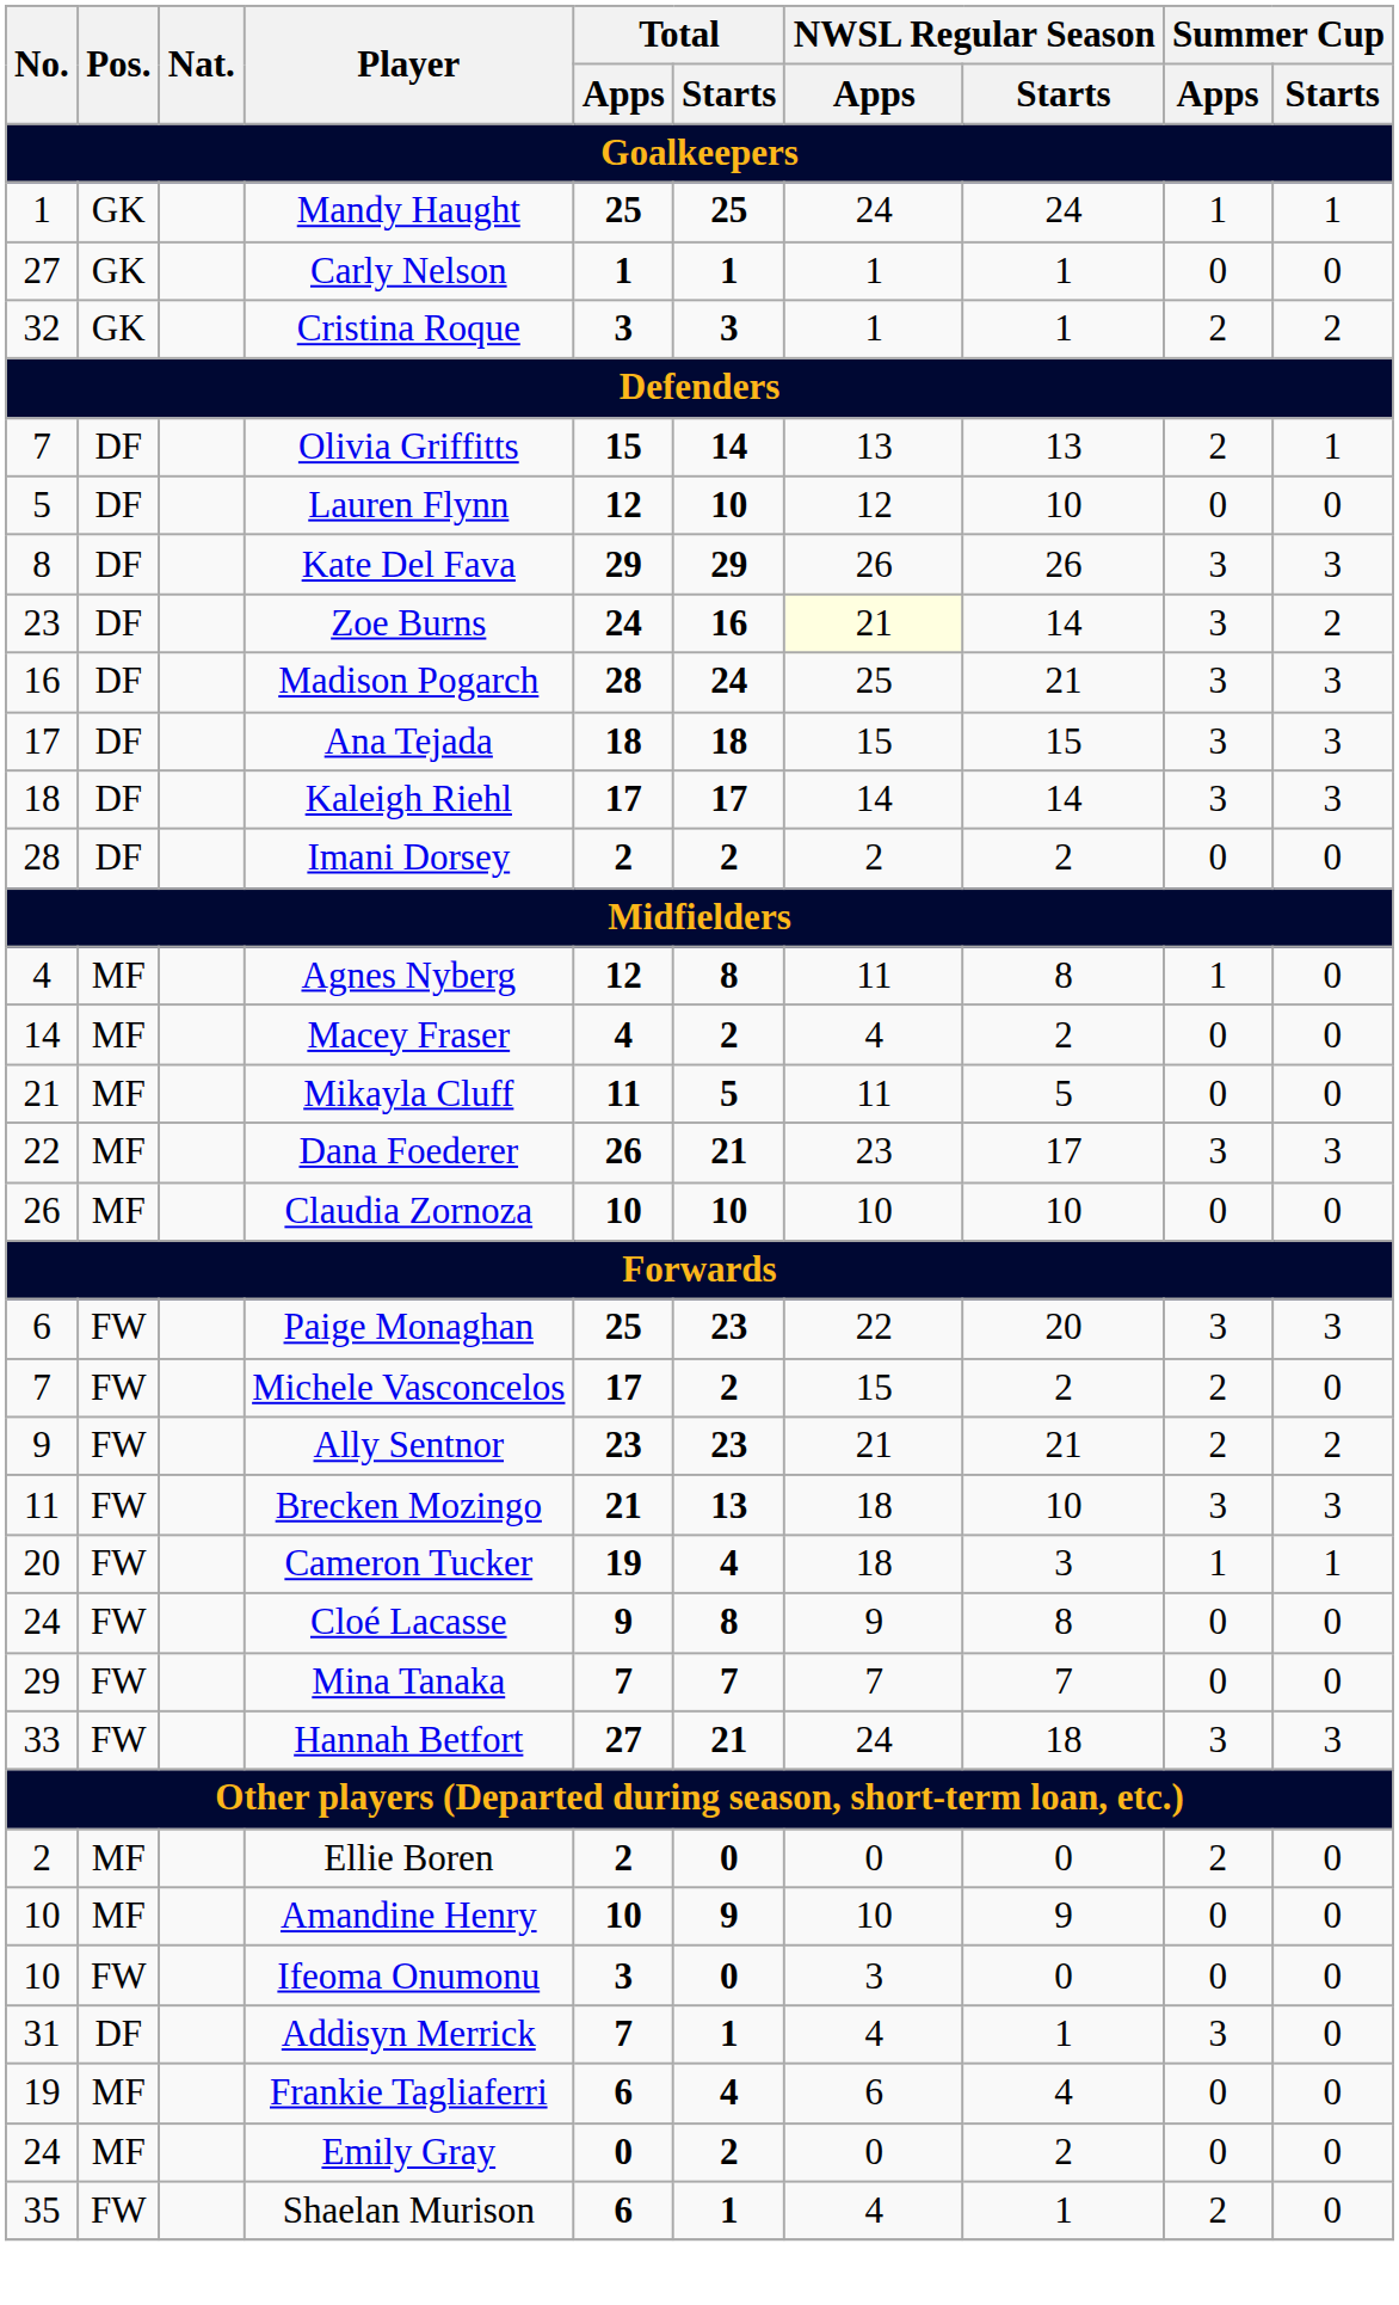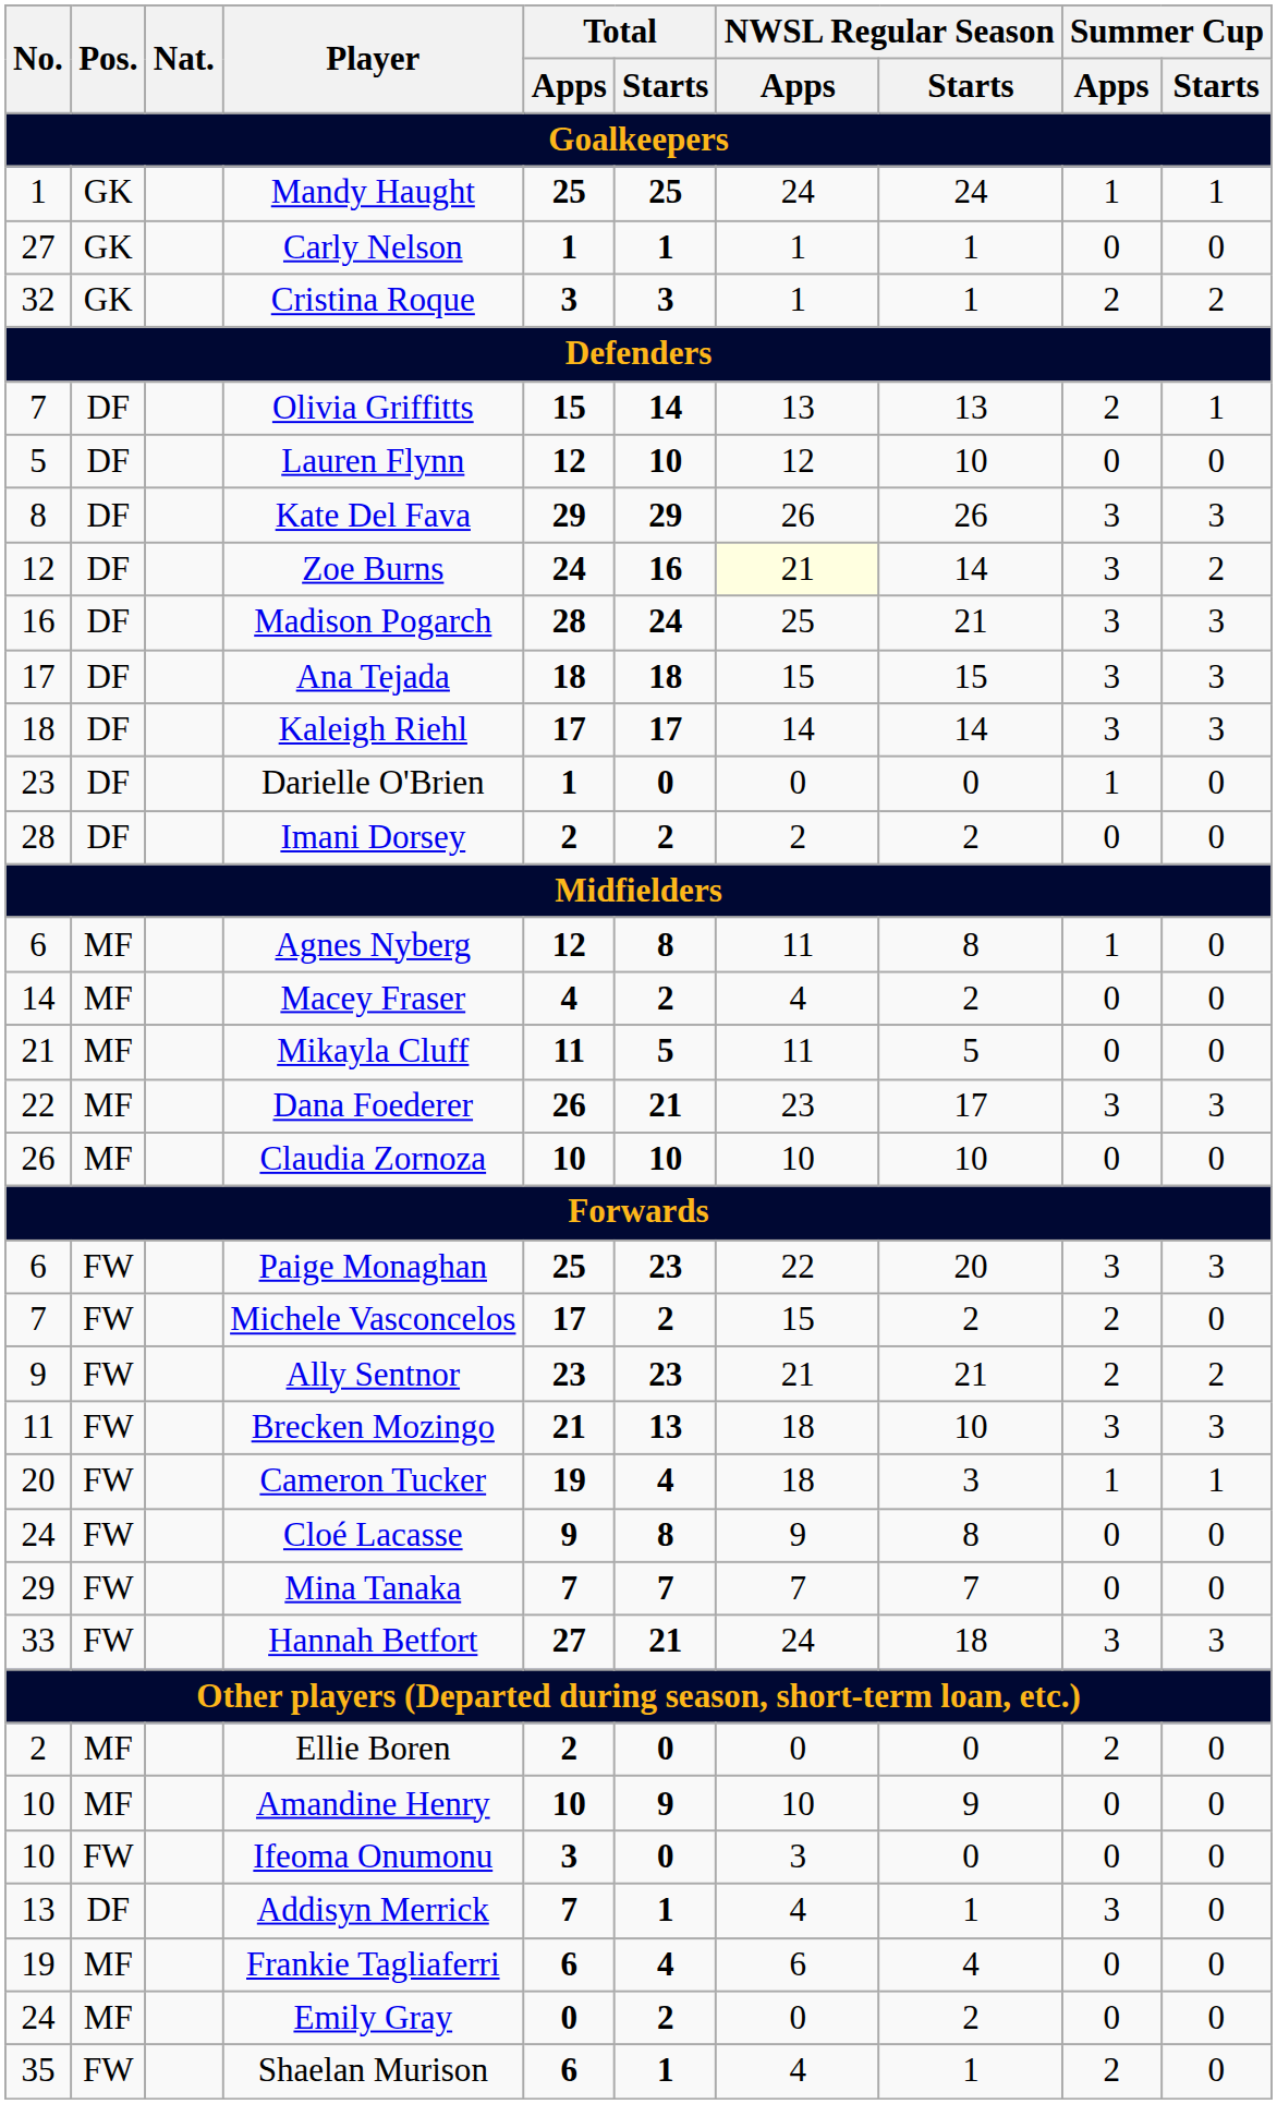 <table class="wikitable sortable" style="text-align:center">
 <tr>
 <th rowspan="2" scope="col">No.</th>
 <th rowspan="2" scope="col">Pos.</th>
 <th rowspan="2" scope="col">Nat.</th>
 <th rowspan="2" scope="col">Player</th>
 <th colspan="2" scope="col">Total</th>
 <th colspan="2" scope="col">NWSL Regular Season</th>
 <th colspan="2" scope="col">Summer Cup</th>
 </tr>
 <tr>
 <th scope="col">Apps</th>
 <th scope="col">Starts</th>
 <th scope="col">Apps</th>
 <th scope="col">Starts</th>
 <th scope="col">Apps</th>
 <th scope="col">Starts</th>
 </tr>
 <tr>
 <th colspan="10" style="background:#000833; color:#FDB71A; text-align:center;">Goalkeepers</th>
 </tr>
 <tr>
 <td>1</td>
 <td>GK</td>
 <td></td>
 <td><a href='#'>Mandy Haught</a></td>
 <td><strong>25</strong></td>
 <td><strong>25</strong></td>
 <td>24</td>
 <td>24</td>
 <td>1</td>
 <td>1</td>
 </tr>
 <tr>
 <td>27</td>
 <td>GK</td>
 <td></td>
 <td><a href='#'>Carly Nelson</a></td>
 <td><strong>1</strong></td>
 <td><strong>1</strong></td>
 <td>1</td>
 <td>1</td>
 <td>0</td>
 <td>0</td>
 </tr>
 <tr>
 <td>32</td>
 <td>GK</td>
 <td></td>
 <td><a href='#'>Cristina Roque</a></td>
 <td><strong>3</strong></td>
 <td><strong>3</strong></td>
 <td>1</td>
 <td>1</td>
 <td>2</td>
 <td>2</td>
 </tr>
 <tr>
 <th colspan="10" style="background:#000833; color:#FDB71A; text-align:center;">Defenders</th>
 </tr>
 <tr>
 <td>7</td>
 <td>DF</td>
 <td></td>
 <td><a href='#'>Olivia Griffitts</a></td>
 <td><strong>15</strong></td>
 <td><strong>14</strong></td>
 <td>13</td>
 <td>13</td>
 <td>2</td>
 <td>1</td>
 </tr>
 <tr>
 <td>5</td>
 <td>DF</td>
 <td></td>
 <td><a href='#'>Lauren Flynn</a></td>
 <td><strong>12</strong></td>
 <td><strong>10</strong></td>
 <td>12</td>
 <td>10</td>
 <td>0</td>
 <td>0</td>
 </tr>
 <tr>
 <td>8</td>
 <td>DF</td>
 <td></td>
 <td><a href='#'>Kate Del Fava</a></td>
 <td><strong>29</strong></td>
 <td><strong>29</strong></td>
 <td>26</td>
 <td>26</td>
 <td>3</td>
 <td>3</td>
 </tr>
 <tr>
-<td>23</td>
+<td>12</td>
 <td>DF</td>
 <td></td>
 <td><a href='#'>Zoe Burns</a></td>
 <td><strong>24</strong></td>
 <td><strong>16</strong></td>
 <td style="background: lightyellow;">21</td>
 <td>14</td>
 <td>3</td>
 <td>2</td>
 </tr>
 <tr>
 <td>16</td>
 <td>DF</td>
 <td></td>
 <td><a href='#'>Madison Pogarch</a></td>
 <td><strong>28</strong></td>
 <td><strong>24</strong></td>
 <td>25</td>
 <td>21</td>
 <td>3</td>
 <td>3</td>
 </tr>
 <tr>
 <td>17</td>
 <td>DF</td>
 <td></td>
 <td><a href='#'>Ana Tejada</a></td>
 <td><strong>18</strong></td>
 <td><strong>18</strong></td>
 <td>15</td>
 <td>15</td>
 <td>3</td>
 <td>3</td>
 </tr>
 <tr>
 <td>18</td>
 <td>DF</td>
 <td></td>
 <td><a href='#'>Kaleigh Riehl</a></td>
 <td><strong>17</strong></td>
 <td><strong>17</strong></td>
 <td>14</td>
 <td>14</td>
 <td>3</td>
 <td>3</td>
 </tr>
 <tr>
+<td>23</td>
+<td>DF</td>
+<td></td>
+<td>Darielle O'Brien</td>
+<td><strong>1</strong></td>
+<td><strong>0</strong></td>
+<td>0</td>
+<td>0</td>
+<td>1</td>
+<td>0</td>
+</tr>
+<tr>
 <td>28</td>
 <td>DF</td>
 <td></td>
 <td><a href='#'>Imani Dorsey</a></td>
 <td><strong>2</strong></td>
 <td><strong>2</strong></td>
 <td>2</td>
 <td>2</td>
 <td>0</td>
 <td>0</td>
 </tr>
 <tr>
 <th colspan="10" style="background:#000833; color:#FDB71A; text-align:center;">Midfielders</th>
 </tr>
 <tr>
-<td>4</td>
+<td>6</td>
 <td>MF</td>
 <td></td>
 <td><a href='#'>Agnes Nyberg</a></td>
 <td><strong>12</strong></td>
 <td><strong>8</strong></td>
 <td>11</td>
 <td>8</td>
 <td>1</td>
 <td>0</td>
 </tr>
 <tr>
 <td>14</td>
 <td>MF</td>
 <td></td>
 <td><a href='#'>Macey Fraser</a></td>
 <td><strong>4</strong></td>
 <td><strong>2</strong></td>
 <td>4</td>
 <td>2</td>
 <td>0</td>
 <td>0</td>
 </tr>
 <tr>
 <td>21</td>
 <td>MF</td>
 <td></td>
 <td><a href='#'>Mikayla Cluff</a></td>
 <td><strong>11</strong></td>
 <td><strong>5</strong></td>
 <td>11</td>
 <td>5</td>
 <td>0</td>
 <td>0</td>
 </tr>
 <tr>
 <td>22</td>
 <td>MF</td>
 <td></td>
 <td><a href='#'>Dana Foederer</a></td>
 <td><strong>26</strong></td>
 <td><strong>21</strong></td>
 <td>23</td>
 <td>17</td>
 <td>3</td>
 <td>3</td>
 </tr>
 <tr>
 <td>26</td>
 <td>MF</td>
 <td></td>
 <td><a href='#'>Claudia Zornoza</a></td>
 <td><strong>10</strong></td>
 <td><strong>10</strong></td>
 <td>10</td>
 <td>10</td>
 <td>0</td>
 <td>0</td>
 </tr>
 <tr>
 <th colspan="10" style="background:#000833; color:#FDB71A; text-align:center;">Forwards</th>
 </tr>
 <tr>
 <td>6</td>
 <td>FW</td>
 <td></td>
 <td><a href='#'>Paige Monaghan</a></td>
 <td><strong>25</strong></td>
 <td><strong>23</strong></td>
 <td>22</td>
 <td>20</td>
 <td>3</td>
 <td>3</td>
 </tr>
 <tr>
 <td>7</td>
 <td>FW</td>
 <td></td>
 <td><a href='#'>Michele Vasconcelos</a></td>
 <td><strong>17</strong></td>
 <td><strong>2</strong></td>
 <td>15</td>
 <td>2</td>
 <td>2</td>
 <td>0</td>
 </tr>
 <tr>
 <td>9</td>
 <td>FW</td>
 <td></td>
 <td><a href='#'>Ally Sentnor</a></td>
 <td><strong>23</strong></td>
 <td><strong>23</strong></td>
 <td>21</td>
 <td>21</td>
 <td>2</td>
 <td>2</td>
 </tr>
 <tr>
 <td>11</td>
 <td>FW</td>
 <td></td>
 <td><a href='#'>Brecken Mozingo</a></td>
 <td><strong>21</strong></td>
 <td><strong>13</strong></td>
 <td>18</td>
 <td>10</td>
 <td>3</td>
 <td>3</td>
 </tr>
 <tr>
 <td>20</td>
 <td>FW</td>
 <td></td>
 <td><a href='#'>Cameron Tucker</a></td>
 <td><strong>19</strong></td>
 <td><strong>4</strong></td>
 <td>18</td>
 <td>3</td>
 <td>1</td>
 <td>1</td>
 </tr>
 <tr>
 <td>24</td>
 <td>FW</td>
 <td></td>
 <td><a href='#'>Cloé Lacasse</a></td>
 <td><strong>9</strong></td>
 <td><strong>8</strong></td>
 <td>9</td>
 <td>8</td>
 <td>0</td>
 <td>0</td>
 </tr>
 <tr>
 <td>29</td>
 <td>FW</td>
 <td></td>
 <td><a href='#'>Mina Tanaka</a></td>
 <td><strong>7</strong></td>
 <td><strong>7</strong></td>
 <td>7</td>
 <td>7</td>
 <td>0</td>
 <td>0</td>
 </tr>
 <tr>
 <td>33</td>
 <td>FW</td>
 <td></td>
 <td><a href='#'>Hannah Betfort</a></td>
 <td><strong>27</strong></td>
 <td><strong>21</strong></td>
 <td>24</td>
 <td>18</td>
 <td>3</td>
 <td>3</td>
 </tr>
 <tr>
 <th colspan="10" style="background:#000833; color:#FDB71A; text-align:center;">Other players (Departed during season, short-term loan, etc.)</th>
 </tr>
 <tr>
 <td>2</td>
 <td>MF</td>
 <td></td>
 <td>Ellie Boren</td>
 <td><strong>2</strong></td>
 <td><strong>0</strong></td>
 <td>0</td>
 <td>0</td>
 <td>2</td>
 <td>0</td>
 </tr>
 <tr>
 <td>10</td>
 <td>MF</td>
 <td></td>
 <td><a href='#'>Amandine Henry</a></td>
 <td><strong>10</strong></td>
 <td><strong>9</strong></td>
 <td>10</td>
 <td>9</td>
 <td>0</td>
 <td>0</td>
 </tr>
 <tr>
 <td>10</td>
 <td>FW</td>
 <td></td>
 <td><a href='#'>Ifeoma Onumonu</a></td>
 <td><strong>3</strong></td>
 <td><strong>0</strong></td>
 <td>3</td>
 <td>0</td>
 <td>0</td>
 <td>0</td>
 </tr>
 <tr>
-<td>31</td>
+<td>13</td>
 <td>DF</td>
 <td></td>
 <td><a href='#'>Addisyn Merrick</a></td>
 <td><strong>7</strong></td>
 <td><strong>1</strong></td>
 <td>4</td>
 <td>1</td>
 <td>3</td>
 <td>0</td>
 </tr>
 <tr>
 <td>19</td>
 <td>MF</td>
 <td></td>
 <td><a href='#'>Frankie Tagliaferri</a></td>
 <td><strong>6</strong></td>
 <td><strong>4</strong></td>
 <td>6</td>
 <td>4</td>
 <td>0</td>
 <td>0</td>
 </tr>
 <tr>
 <td>24</td>
 <td>MF</td>
 <td></td>
 <td><a href='#'>Emily Gray</a></td>
 <td><strong>0</strong></td>
 <td><strong>2</strong></td>
 <td>0</td>
 <td>2</td>
 <td>0</td>
 <td>0</td>
 </tr>
 <tr>
 <td>35</td>
 <td>FW</td>
 <td></td>
 <td>Shaelan Murison</td>
 <td><strong>6</strong></td>
 <td><strong>1</strong></td>
 <td>4</td>
 <td>1</td>
 <td>2</td>
 <td>0</td>
 </tr>
 <tr>
 </tr>
 </table>
